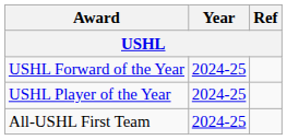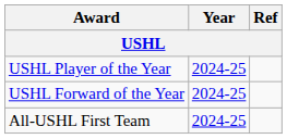 <table class="wikitable">
 <tr>
 <th>Award</th>
 <th>Year</th>
 <th>Ref</th>
 </tr>
 <tr>
 <th colspan="3"><a href='#'>USHL</a></th>
 </tr>
 <tr>
-<td><a href='#'>USHL Forward of the Year</a></td>
+<td><a href='#'>USHL Player of the Year</a></td>
 <td><a href='#'>2024-25</a></td>
 <td></td>
 </tr>
 <tr>
-<td><a href='#'>USHL Player of the Year</a></td>
+<td><a href='#'>USHL Forward of the Year</a></td>
 <td><a href='#'>2024-25</a></td>
 <td></td>
 </tr>
 <tr>
 <td>All-USHL First Team</td>
 <td><a href='#'>2024-25</a></td>
 <td></td>
 </tr>
 </table>
